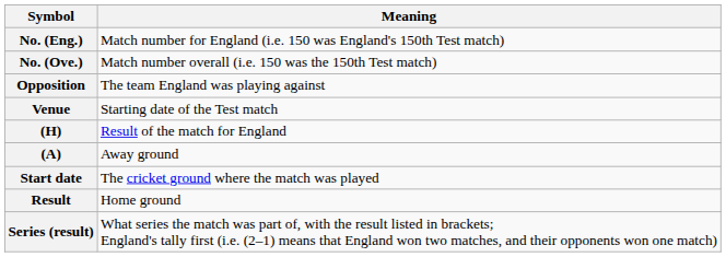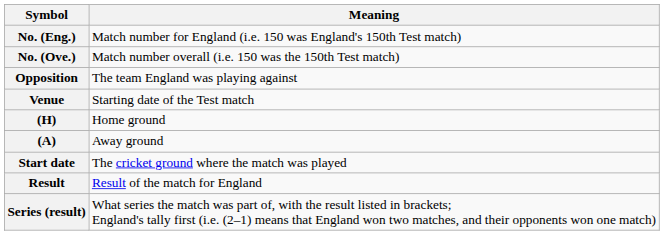 <table class="wikitable plainrowheaders">
 <tr>
 <th scope=col>Symbol</th>
 <th scope=col>Meaning</th>
 </tr>
 <tr>
 <th scope=row>No. (Eng.)</th>
 <td>Match number for England (i.e. 150 was England's 150th Test match)</td>
 </tr>
 <tr>
 <th scope=row>No. (Ove.)</th>
 <td>Match number overall (i.e. 150 was the 150th Test match)</td>
 </tr>
 <tr>
 <th scope=row>Opposition</th>
 <td>The team England was playing against</td>
 </tr>
 <tr>
 <th scope=row>Venue</th>
 <td>Starting date of the Test match</td>
 </tr>
 <tr>
 <th scope=row>(H)</th>
-<td><a href='#'>Result</a> of the match for England</td>
+<td>Home ground</td>
 </tr>
 <tr>
 <th scope=row>(A)</th>
 <td>Away ground</td>
 </tr>
 <tr>
 <th scope=row>Start date</th>
 <td>The <a href='#'>cricket ground</a> where the match was played</td>
 </tr>
 <tr>
 <th scope=row>Result</th>
-<td>Home ground</td>
+<td><a href='#'>Result</a> of the match for England</td>
 </tr>
 <tr>
 <th scope=row>Series (result)</th>
 <td>What series the match was part of, with the result listed in brackets;<br>England's tally first (i.e. (2–1) means that England won two matches, and their opponents won one match)</td>
 </tr>
 </table>
